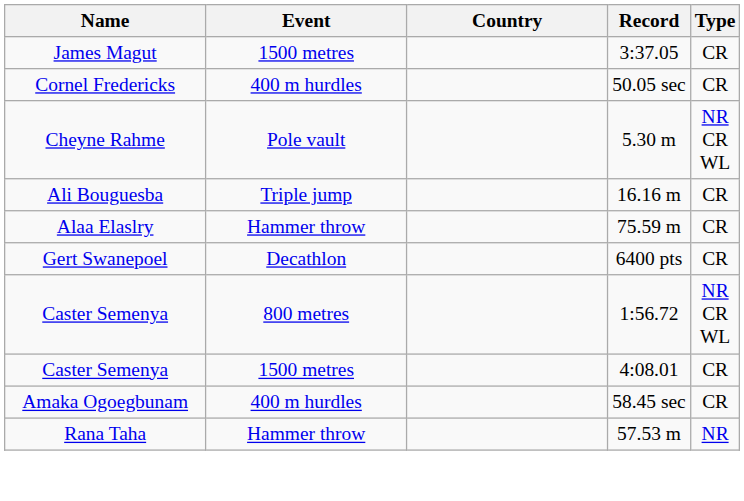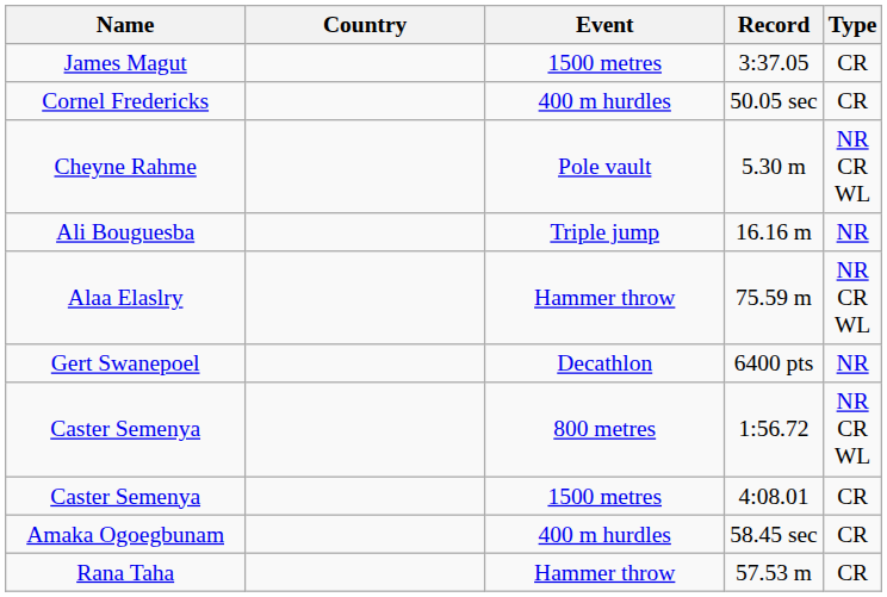 <table class="wikitable sortable" style="text-align: center; font-size:95%">
 <tr>
 <th width="150">Name</th>
+<th width="150">Country</th>
 <th width="150">Event</th>
-<th width="150">Country</th>
 <th width="25">Record</th>
 <th width="25">Type</th>
 </tr>
 <tr>
 <td><a href='#'>James Magut</a></td>
+<td></td>
 <td><a href='#'>1500 metres</a></td>
-<td></td>
 <td>3:37.05</td>
 <td>CR</td>
 </tr>
 <tr>
 <td><a href='#'>Cornel Fredericks</a></td>
+<td></td>
 <td><a href='#'>400 m hurdles</a></td>
-<td></td>
 <td>50.05 sec</td>
 <td>CR</td>
 </tr>
 <tr>
 <td><a href='#'>Cheyne Rahme</a></td>
+<td></td>
 <td><a href='#'>Pole vault</a></td>
-<td></td>
 <td>5.30 m</td>
 <td><a href='#'>NR</a> CR WL</td>
 </tr>
 <tr>
 <td><a href='#'>Ali Bouguesba</a></td>
+<td></td>
 <td><a href='#'>Triple jump</a></td>
-<td></td>
 <td>16.16 m</td>
-<td>CR</td>
+<td><a href='#'>NR</a></td>
 </tr>
 <tr>
 <td><a href='#'>Alaa Elaslry</a></td>
+<td></td>
 <td><a href='#'>Hammer throw</a></td>
-<td></td>
 <td>75.59 m</td>
-<td>CR</td>
+<td><a href='#'>NR</a> CR WL</td>
 </tr>
 <tr>
 <td><a href='#'>Gert Swanepoel</a></td>
+<td></td>
 <td><a href='#'>Decathlon</a></td>
-<td></td>
 <td>6400 pts</td>
-<td>CR</td>
+<td><a href='#'>NR</a></td>
 </tr>
 <tr>
 <td><a href='#'>Caster Semenya</a></td>
+<td></td>
 <td><a href='#'>800 metres</a></td>
-<td></td>
 <td>1:56.72</td>
 <td><a href='#'>NR</a> CR WL</td>
 </tr>
 <tr>
 <td><a href='#'>Caster Semenya</a></td>
+<td></td>
 <td><a href='#'>1500 metres</a></td>
-<td></td>
 <td>4:08.01</td>
 <td>CR</td>
 </tr>
 <tr>
 <td><a href='#'>Amaka Ogoegbunam</a></td>
+<td></td>
 <td><a href='#'>400 m hurdles</a></td>
-<td></td>
 <td>58.45 sec</td>
 <td>CR</td>
 </tr>
 <tr>
 <td><a href='#'>Rana Taha</a></td>
+<td></td>
 <td><a href='#'>Hammer throw</a></td>
-<td></td>
 <td>57.53 m</td>
-<td><a href='#'>NR</a></td>
+<td>CR</td>
 </tr>
 </table>
